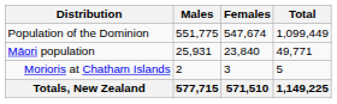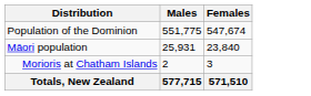 <table class="wikitable" style="text-align:left">
 <tr>
 <th>Distribution</th>
 <th>Males</th>
 <th>Females</th>
-<th>Total</th>
 </tr>
 <tr>
 <td align=left>Population of the Dominion</td>
 <td>551,775</td>
 <td>547,674</td>
-<td>1,099,449</td>
 </tr>
 <tr>
 <td align=left><a href='#'>Māori</a> population</td>
 <td>25,931</td>
 <td>23,840</td>
-<td>49,771</td>
 </tr>
 <tr>
 <td align=left>     <a href='#'>Morioris</a> at <a href='#'>Chatham Islands</a></td>
 <td>2</td>
 <td>3</td>
-<td>5</td>
 </tr>
 <tr>
 <th>Totals, New Zealand</th>
 <th>577,715</th>
 <th>571,510</th>
-<th>1,149,225</th>
 </tr>
 </table>
